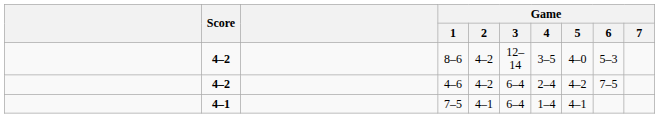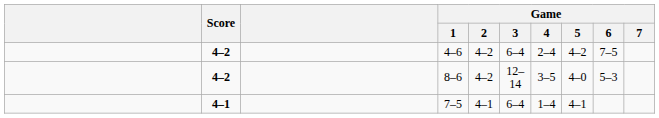 <table class="wikitable" style="text-align: center;">
 <tr>
 <th rowspan=2 align="right" width="270"></th>
 <th rowspan=2 width="45">Score</th>
 <th rowspan=2 align="left" width="270"></th>
 <th colspan=7>Game</th>
 </tr>
 <tr>
 <th width="35">1</th>
 <th width="35">2</th>
 <th width="35">3</th>
 <th width="35">4</th>
 <th width="35">5</th>
 <th width="35">6</th>
 <th width="35">7</th>
 </tr>
 <tr>
 <td align=left><strong></strong></td>
 <td align=center><strong>4–2</strong></td>
 <td align=left></td>
+<td>4–6</td>
+<td>4–2</td>
+<td>6–4</td>
+<td>2–4</td>
+<td>4–2</td>
+<td>7–5</td>
+<td></td>
+</tr>
+<tr>
+<td align=left><strong></strong></td>
+<td align=center><strong>4–2</strong></td>
+<td align=left></td>
 <td>8–6</td>
 <td>4–2</td>
 <td>12–14</td>
 <td>3–5</td>
 <td>4–0</td>
 <td>5–3</td>
-<td></td>
-</tr>
-<tr>
-<td align=left><strong></strong></td>
-<td align=center><strong>4–2</strong></td>
-<td align=left></td>
-<td>4–6</td>
-<td>4–2</td>
-<td>6–4</td>
-<td>2–4</td>
-<td>4–2</td>
-<td>7–5</td>
 <td></td>
 </tr>
 <tr>
 <td align=left><strong></strong></td>
 <td align=center><strong>4–1</strong></td>
 <td align=left></td>
 <td>7–5</td>
 <td>4–1</td>
 <td>6–4</td>
 <td>1–4</td>
 <td>4–1</td>
 <td></td>
 <td></td>
 </tr>
 </table>
